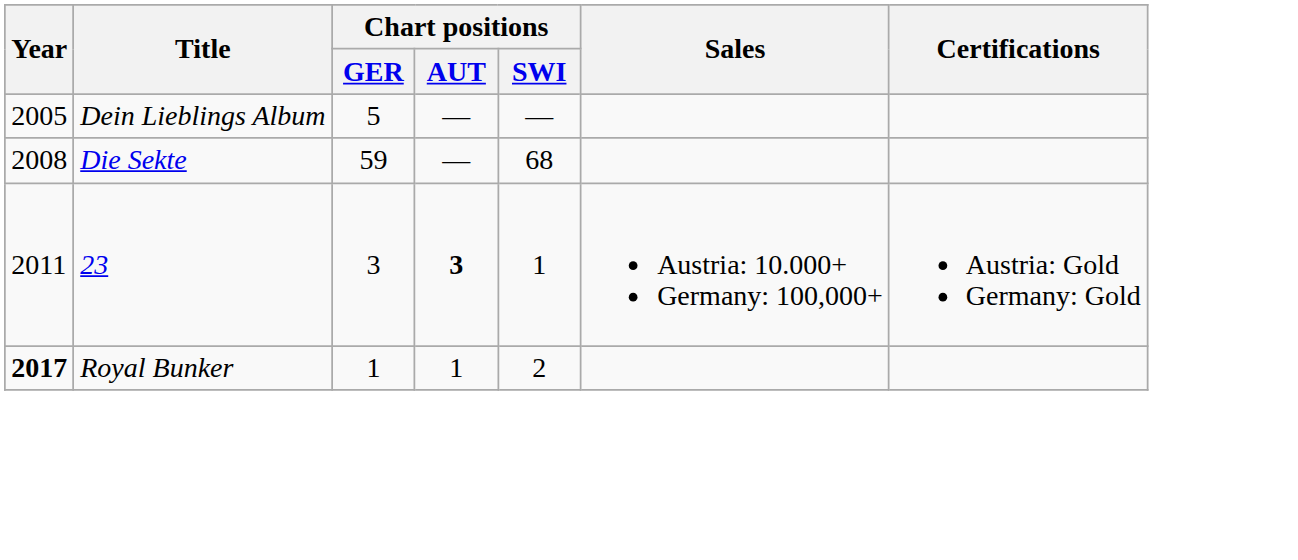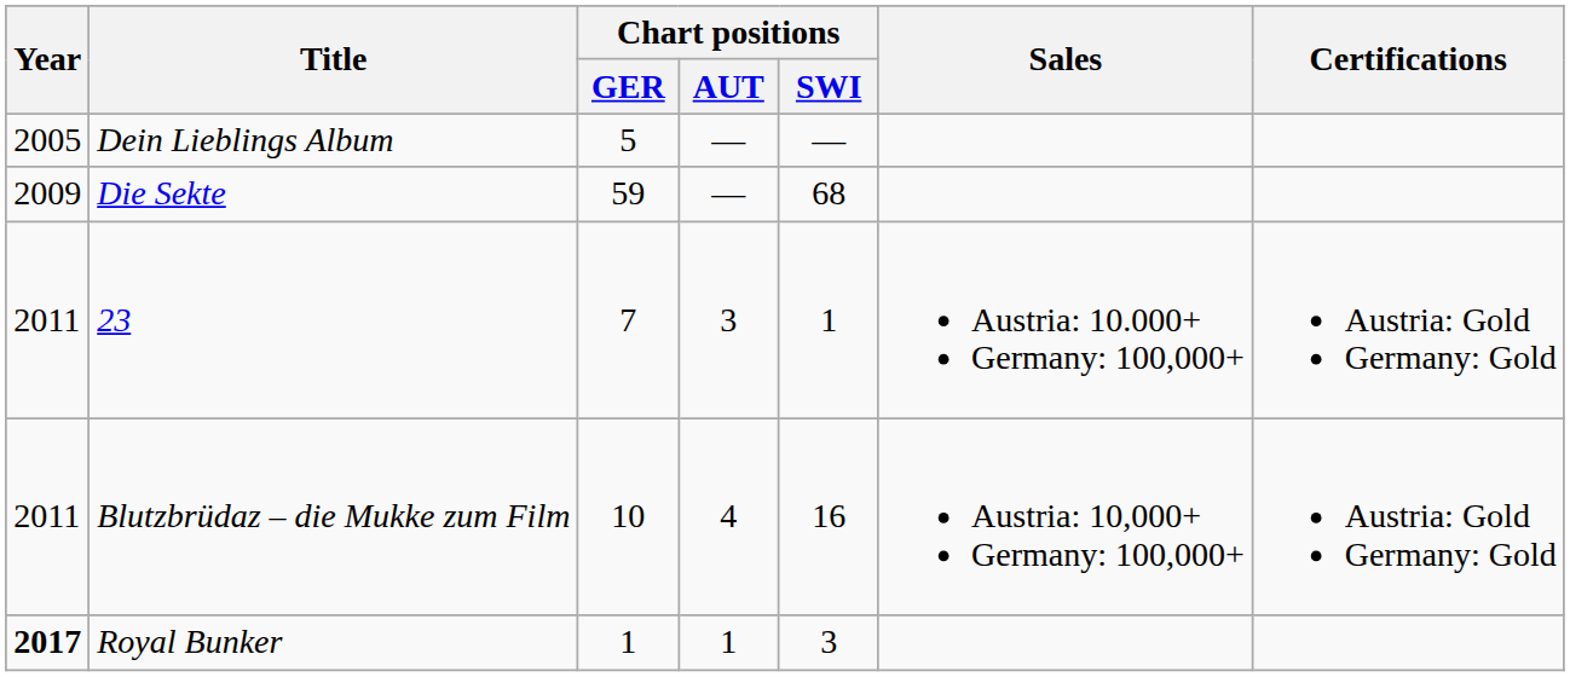 <table class="wikitable">
 <tr>
 <th rowspan="2">Year</th>
 <th rowspan="2">Title</th>
 <th colspan="3">Chart positions</th>
 <th rowspan="2">Sales</th>
 <th rowspan="2">Certifications</th>
 </tr>
 <tr>
 <th style="width:40px;"><a href='#'>GER</a><br></th>
 <th style="width:40px;"><a href='#'>AUT</a><br></th>
 <th style="width:40px;"><a href='#'>SWI</a><br></th>
 </tr>
 <tr>
 <td>2005</td>
 <td><em>Dein Lieblings Album</em></td>
 <td style="text-align:center;">5</td>
 <td style="text-align:center;">—</td>
 <td style="text-align:center;">—</td>
 <td></td>
 <td></td>
 </tr>
 <tr>
-<td>2008</td>
+<td>2009</td>
 <td><em><a href='#'>Die Sekte</a></em></td>
 <td style="text-align:center;">59</td>
 <td style="text-align:center;">—</td>
 <td style="text-align:center;">68</td>
 <td></td>
 <td></td>
 </tr>
 <tr>
 <td>2011</td>
 <td><em><a href='#'>23</a></em></td>
+<td style="text-align:center;">7</td>
 <td style="text-align:center;">3</td>
-<td style="text-align:center;"><strong>3</strong></td>
 <td style="text-align:center;">1</td>
 <td><br><ul><li>Austria: 10.000+</li><li>Germany: 100,000+</li></ul></td>
 <td><br><ul><li>Austria: Gold</li><li>Germany: Gold</li></ul></td>
+</tr>
+<tr>
+<td>2011</td>
+<td><em>Blutzbrüdaz – die Mukke zum Film</em></td>
+<td style="text-align:center;">10</td>
+<td style="text-align:center;">4</td>
+<td style="text-align:center;">16</td>
+<td><br><ul><li>Austria: 10,000+</li><li>Germany: 100,000+</li></ul></td>
+<td align="left"><br><ul><li>Austria: Gold</li><li>Germany: Gold</li></ul></td>
 </tr>
 <tr>
 <td><strong>2017</strong></td>
 <td><em>Royal Bunker</em></td>
 <td style="text-align:center;">1</td>
 <td style="text-align:center;">1</td>
-<td style="text-align:center;">2</td>
+<td style="text-align:center;">3</td>
 <td></td>
 <td align="left"></td>
 </tr>
 </table>
